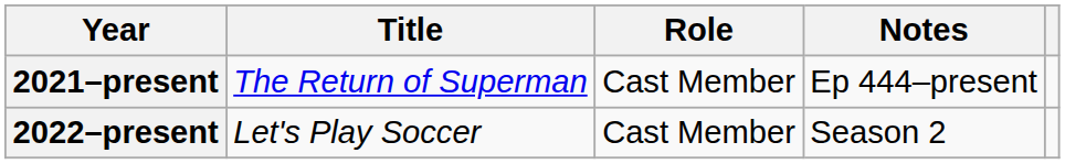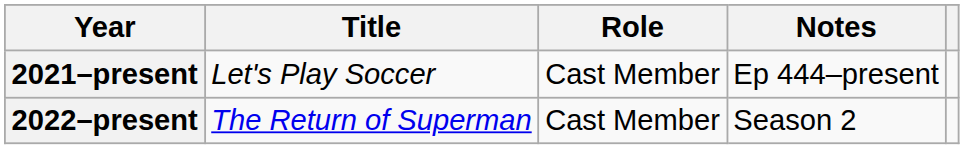 <table class="wikitable  plainrowheaders">
 <tr>
 <th scope="col">Year</th>
 <th scope="col">Title</th>
 <th scope="col">Role</th>
 <th scope="col">Notes</th>
 <th scope="col" class="unsortable"></th>
 </tr>
 <tr>
 <th scope="row">2021–present</th>
-<td><em><a href='#'>The Return of Superman</a></em></td>
+<td><em>Let's Play Soccer</em></td>
 <td>Cast Member</td>
 <td>Ep 444–present</td>
 <td></td>
 </tr>
 <tr>
 <th scope="row">2022–present</th>
-<td><em>Let's Play Soccer</em></td>
+<td><em><a href='#'>The Return of Superman</a></em></td>
 <td>Cast Member</td>
 <td>Season 2</td>
 <td></td>
 </tr>
 </table>
